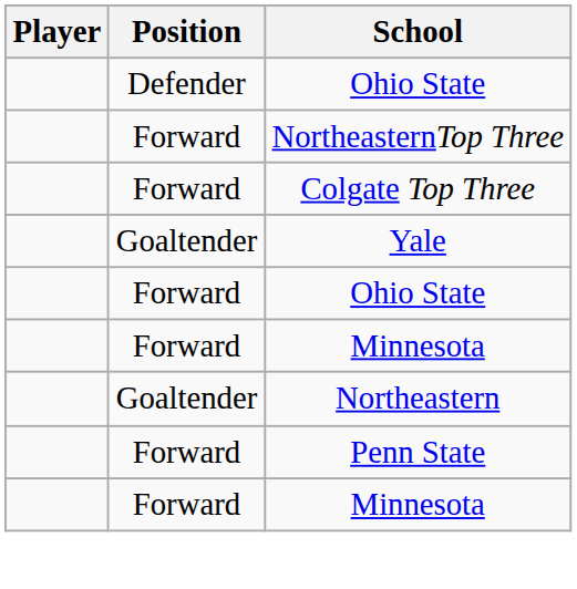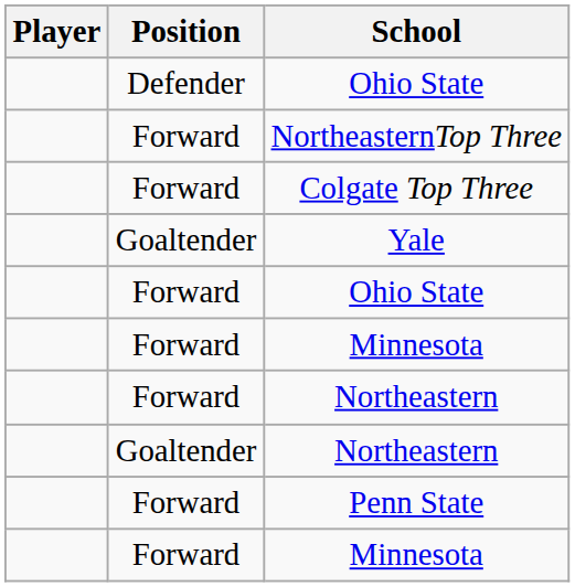 <table class="wikitable sortable" style="font-size: 95%;text-align: center;">
 <tr>
 <th>Player</th>
 <th>Position</th>
 <th>School</th>
 </tr>
 <tr>
 <td><strong></strong></td>
 <td>Defender</td>
 <td><a href='#'>Ohio State</a></td>
 </tr>
 <tr>
 <td></td>
 <td>Forward</td>
 <td><a href='#'>Northeastern</a><em>Top Three</em></td>
 </tr>
 <tr>
 <td></td>
 <td>Forward</td>
 <td><a href='#'>Colgate</a> <em>Top Three</em></td>
 </tr>
 <tr>
 <td></td>
 <td>Goaltender</td>
 <td><a href='#'>Yale</a></td>
 </tr>
 <tr>
 <td></td>
 <td>Forward</td>
 <td><a href='#'>Ohio State</a></td>
 </tr>
 <tr>
 <td></td>
 <td>Forward</td>
 <td><a href='#'>Minnesota</a></td>
 </tr>
 <tr>
 <td></td>
+<td>Forward</td>
+<td><a href='#'>Northeastern</a></td>
+</tr>
+<tr>
+<td></td>
 <td>Goaltender</td>
 <td><a href='#'>Northeastern</a></td>
 </tr>
 <tr>
 <td></td>
 <td>Forward</td>
 <td><a href='#'>Penn State</a></td>
 </tr>
 <tr>
 <td></td>
 <td>Forward</td>
 <td><a href='#'>Minnesota</a></td>
 </tr>
 </table>
